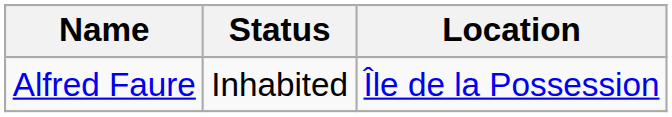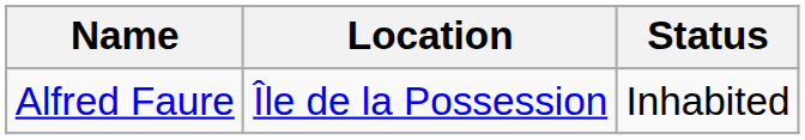 <table class="wikitable" border="1">
 <tr>
 <th>Name</th>
+<th>Location</th>
 <th>Status</th>
-<th>Location</th>
 </tr>
 <tr>
 <td><a href='#'>Alfred Faure</a></td>
+<td><a href='#'>Île de la Possession</a></td>
 <td>Inhabited</td>
-<td><a href='#'>Île de la Possession</a></td>
 </tr>
 </table>
